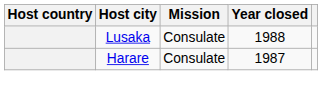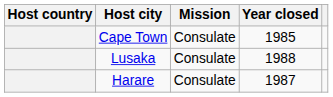 <table class="wikitable plainrowheaders" style="text-align:center;">
 <tr>
 <th scope="col">Host country</th>
 <th scope="col">Host city</th>
 <th scope="col">Mission</th>
 <th scope="col">Year closed</th>
 <th scope="col"></th>
+</tr>
+<tr>
+<th scope="row"></th>
+<td><a href='#'>Cape Town</a></td>
+<td>Consulate</td>
+<td>1985</td>
+<td></td>
 </tr>
 <tr>
 <th scope="row"></th>
 <td><a href='#'>Lusaka</a></td>
 <td>Consulate</td>
 <td>1988</td>
 <td></td>
 </tr>
 <tr>
 <th scope="row"></th>
 <td><a href='#'>Harare</a></td>
 <td>Consulate</td>
 <td>1987</td>
 <td></td>
 </tr>
 </table>
